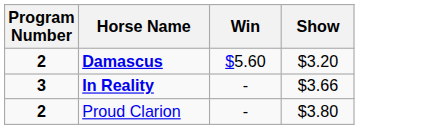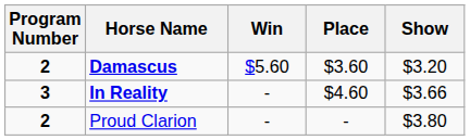 <table class="wikitable sortable" style="font-size:90%">
 <tr>
 <th width="58px">Program <br> Number</th>
 <th width="110px">Horse Name <br></th>
 <th width="58px">Win <br></th>
+<th width="58px">Place <br></th>
 <th width="58px">Show <br></th>
 </tr>
 <tr>
 <td align=center><strong>2</strong></td>
 <td><strong><a href='#'>Damascus</a></strong></td>
 <td align=center><a href='#'>$</a>5.60</td>
+<td align=center>$3.60</td>
 <td align=center>$3.20</td>
 </tr>
 <tr>
 <td align=center><strong>3</strong></td>
 <td><strong><a href='#'>In Reality</a></strong></td>
 <td align=center>-</td>
+<td align=center>$4.60</td>
 <td align=center>$3.66</td>
 </tr>
 <tr>
 <td align=center><strong>2</strong></td>
 <td><a href='#'>Proud Clarion</a></td>
 <td align=center>-</td>
+<td align=center>-</td>
 <td align=center>$3.80</td>
 </tr>
 </table>
